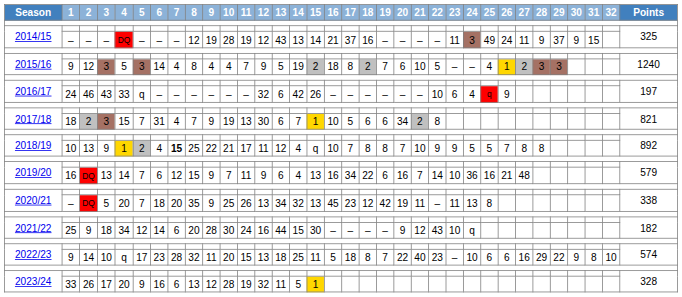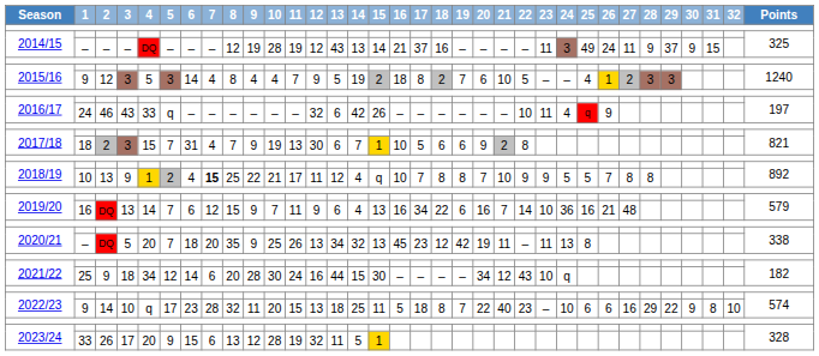 <table cellpadding="3" cellspacing="0" border="1" style="background:#ffffff; font-size:80%; line-height:13px; border:grey solid 1px; border-collapse:collapse;">
 <tr style="background:#ccc; text-align:center; color:white">
 <td style="background:#4180be;" width="65px"><strong>Season</strong></td>
 <td style="background:#8CB2D8;" width="15px"><strong>1</strong></td>
 <td style="background:#8CB2D8;" width="15px"><strong>2</strong></td>
 <td style="background:#8CB2D8;" width="15px"><strong>3</strong></td>
 <td style="background:#8CB2D8;" width="15px"><strong>4</strong></td>
 <td style="background:#8CB2D8;" width="15px"><strong>5</strong></td>
 <td style="background:#8CB2D8;" width="15px"><strong>6</strong></td>
 <td style="background:#8CB2D8;" width="15px"><strong>7</strong></td>
 <td style="background:#8CB2D8;" width="15px"><strong>8</strong></td>
 <td style="background:#8CB2D8;" width="15px"><strong>9</strong></td>
 <td style="background:#8CB2D8;" width="15px"><strong>10</strong></td>
 <td style="background:#8CB2D8;" width="15px"><strong>11</strong></td>
 <td style="background:#8CB2D8;" width="15px"><strong>12</strong></td>
 <td style="background:#8CB2D8;" width="15px"><strong>13</strong></td>
 <td style="background:#8CB2D8;" width="15px"><strong>14</strong></td>
 <td style="background:#8CB2D8;" width="15px"><strong>15</strong></td>
 <td style="background:#8CB2D8;" width="15px"><strong>16</strong></td>
 <td style="background:#8CB2D8;" width="15px"><strong>17</strong></td>
 <td style="background:#8CB2D8;" width="15px"><strong>18</strong></td>
 <td style="background:#8CB2D8;" width="15px"><strong>19</strong></td>
 <td style="background:#8CB2D8;" width="15px"><strong>20</strong></td>
 <td style="background:#8CB2D8;" width="15px"><strong>21</strong></td>
 <td style="background:#8CB2D8;" width="15px"><strong>22</strong></td>
 <td style="background:#8CB2D8;" width="15px"><strong>23</strong></td>
 <td style="background:#8CB2D8;" width="15px"><strong>24</strong></td>
 <td style="background:#8CB2D8;" width="15px"><strong>25</strong></td>
 <td style="background:#8CB2D8;" width="15px"><strong>26</strong></td>
 <td style="background:#8CB2D8;" width="15px"><strong>27</strong></td>
 <td style="background:#8CB2D8;" width="15px"><strong>28</strong></td>
 <td style="background:#8CB2D8;" width="15px"><strong>29</strong></td>
 <td style="background:#8CB2D8;" width="15px"><strong>30</strong></td>
 <td style="background:#8CB2D8;" width="15px"><strong>31</strong></td>
 <td style="background:#8CB2D8;" width="15px"><strong>32</strong></td>
 <td style="background:#4180be;" width="30px"><strong>Points</strong></td>
 </tr>
 <tr>
 <td colspan=34></td>
 </tr>
 <tr align=center>
 <td rowspan=2 width=66px><a href='#'>2014/15</a></td>
 <th></th>
 <th></th>
 <th></th>
 <th></th>
 <th></th>
 <th></th>
 <th></th>
 <th></th>
 <th></th>
 <th></th>
 <th></th>
 <th></th>
 <th></th>
 <th></th>
 <th></th>
 <th></th>
 <th></th>
 <th></th>
 <th></th>
 <th></th>
 <th></th>
 <th></th>
 <th></th>
 <th></th>
 <th></th>
 <th></th>
 <th></th>
 <th></th>
 <th></th>
 <th></th>
 <th></th>
 <th></th>
 <td rowspan=2 width=66px>325</td>
 </tr>
 <tr align=center>
 <td>–</td>
 <td>–</td>
 <td>–</td>
 <td bgcolor=red><small>DQ</small></td>
 <td>–</td>
 <td>–</td>
 <td>–</td>
 <td>12</td>
 <td>19</td>
 <td>28</td>
 <td>19</td>
 <td>12</td>
 <td>43</td>
 <td>13</td>
 <td>14</td>
 <td>21</td>
 <td>37</td>
 <td>16</td>
 <td>–</td>
 <td>–</td>
 <td>–</td>
 <td>–</td>
 <td>11</td>
 <td bgcolor=#a57164>3</td>
 <td>49</td>
 <td>24</td>
 <td>11</td>
 <td>9</td>
 <td>37</td>
 <td>9</td>
 <td>15</td>
 <td></td>
 </tr>
 <tr>
 <td colspan=34></td>
 </tr>
 <tr align=center>
 <td rowspan=2 width=66px><a href='#'>2015/16</a></td>
 <th></th>
 <th></th>
 <th></th>
 <th></th>
 <th></th>
 <th></th>
 <th></th>
 <th></th>
 <th></th>
 <th></th>
 <th></th>
 <th></th>
 <th></th>
 <th></th>
 <th></th>
 <th></th>
 <th></th>
 <th></th>
 <th></th>
 <th></th>
 <th></th>
 <th></th>
 <th></th>
 <th></th>
 <th></th>
 <th></th>
 <th></th>
 <th></th>
 <th></th>
 <th></th>
 <th></th>
 <th></th>
 <td rowspan=2 width=66px>1240</td>
 </tr>
 <tr align=center>
 <td>9</td>
 <td>12</td>
 <td bgcolor=#a57164>3</td>
 <td>5</td>
 <td bgcolor=#a57164>3</td>
 <td>14</td>
 <td>4</td>
 <td>8</td>
 <td>4</td>
 <td>4</td>
 <td>7</td>
 <td>9</td>
 <td>5</td>
 <td>19</td>
 <td bgcolor=silver>2</td>
 <td>18</td>
 <td>8</td>
 <td bgcolor=silver>2</td>
 <td>7</td>
 <td>6</td>
 <td>10</td>
 <td>5</td>
 <td>–</td>
 <td>–</td>
 <td>4</td>
 <td bgcolor=gold>1</td>
 <td bgcolor=silver>2</td>
 <td bgcolor=#a57164>3</td>
 <td bgcolor=#a57164>3</td>
 <td></td>
 <th></th>
 <th></th>
 </tr>
 <tr>
 <td colspan=34></td>
 </tr>
 <tr align=center>
 <td rowspan=2 width=66px><a href='#'>2016/17</a></td>
 <th></th>
 <th></th>
 <th></th>
 <th></th>
 <th></th>
 <th></th>
 <th></th>
 <th></th>
 <th></th>
 <th></th>
 <th></th>
 <th></th>
 <th></th>
 <th></th>
 <th></th>
 <th></th>
 <th></th>
 <th></th>
 <th></th>
 <th></th>
 <th></th>
 <th></th>
 <th></th>
 <th></th>
 <th></th>
 <th></th>
 <th></th>
 <th></th>
 <th></th>
 <th></th>
 <th></th>
 <th></th>
 <td rowspan=2 width=66px>197</td>
 </tr>
 <tr align=center>
 <td>24</td>
 <td>46</td>
 <td>43</td>
 <td>33</td>
 <td>q</td>
 <td>–</td>
 <td>–</td>
 <td>–</td>
 <td>–</td>
 <td>–</td>
 <td>–</td>
 <td>32</td>
 <td>6</td>
 <td>42</td>
 <td>26</td>
 <td>–</td>
 <td>–</td>
 <td>–</td>
 <td>–</td>
 <td>–</td>
 <td>–</td>
 <td>10</td>
-<td>6</td>
+<td>11</td>
 <td>4</td>
 <td bgcolor=red><small>q</small></td>
 <td>9</td>
 <td></td>
 <td></td>
 <td></td>
 <td></td>
 <td></td>
 <td></td>
 </tr>
 <tr>
 <td colspan=34></td>
 </tr>
 <tr align=center>
 <td rowspan="2" style="width:66px;"><a href='#'>2017/18</a></td>
 <th></th>
 <th></th>
 <th></th>
 <th></th>
 <th></th>
 <th></th>
 <th></th>
 <th></th>
 <th></th>
 <th></th>
 <th></th>
 <th></th>
 <th></th>
 <th></th>
 <th></th>
 <th></th>
 <th></th>
 <th></th>
 <th></th>
 <th></th>
 <th></th>
 <th></th>
 <th></th>
 <th></th>
 <th></th>
 <th></th>
 <th></th>
 <th></th>
 <th></th>
 <th></th>
 <th></th>
 <th></th>
 <td rowspan="2" style="width:66px;">821</td>
 </tr>
 <tr align=center>
 <td>18</td>
 <td bgcolor=silver>2</td>
 <td bgcolor=#a57164>3</td>
 <td>15</td>
 <td>7</td>
 <td>31</td>
 <td>4</td>
 <td>7</td>
 <td>9</td>
 <td>19</td>
 <td>13</td>
 <td>30</td>
 <td>6</td>
 <td>7</td>
 <td bgcolor=gold>1</td>
 <td>10</td>
 <td>5</td>
 <td>6</td>
 <td>6</td>
-<td>34</td>
+<td>9</td>
 <td bgcolor=silver>2</td>
 <td>8</td>
 <td></td>
 <td></td>
 <td></td>
 <td></td>
 <td></td>
 <td></td>
 <td></td>
 <td></td>
 <td></td>
 <td></td>
 </tr>
 <tr>
 <td colspan=34></td>
 </tr>
 <tr align=center>
 <td rowspan="2" style="width:66px;"><a href='#'>2018/19</a></td>
 <th></th>
 <th></th>
 <th></th>
 <th></th>
 <th></th>
 <th></th>
 <th></th>
 <th></th>
 <th></th>
 <th></th>
 <th></th>
 <th></th>
 <th></th>
 <th></th>
 <th></th>
 <th></th>
 <th></th>
 <th></th>
 <th></th>
 <th></th>
 <th></th>
 <th></th>
 <th></th>
 <th></th>
 <th></th>
 <th></th>
 <th></th>
 <th></th>
 <th></th>
 <th></th>
 <th></th>
 <th></th>
 <td rowspan="2" style="width:66px;">892</td>
 </tr>
 <tr align=center>
 <td>10</td>
 <td>13</td>
 <td>9</td>
 <td bgcolor=gold>1</td>
 <td bgcolor=silver>2</td>
 <td>4</td>
 <td><strong>15</strong></td>
 <td>25</td>
 <td>22</td>
 <td>21</td>
 <td>17</td>
 <td>11</td>
 <td>12</td>
 <td>4</td>
 <td>q</td>
 <td>10</td>
 <td>7</td>
 <td>8</td>
 <td>8</td>
 <td>7</td>
 <td>10</td>
 <td>9</td>
 <td>9</td>
 <td>5</td>
 <td>5</td>
 <td>7</td>
 <td>8</td>
 <td>8</td>
 <td></td>
 <td></td>
 <td></td>
 <td></td>
 </tr>
 <tr>
 <td colspan=34></td>
 </tr>
 <tr align=center>
 <td rowspan="2" style="width:66px;"><a href='#'>2019/20</a></td>
 <th></th>
 <th></th>
 <th></th>
 <th></th>
 <th></th>
 <th></th>
 <th></th>
 <th></th>
 <th></th>
 <th></th>
 <th></th>
 <th></th>
 <th></th>
 <th></th>
 <th></th>
 <th></th>
 <th></th>
 <th></th>
 <th></th>
 <th></th>
 <th></th>
 <th></th>
 <th></th>
 <th></th>
 <th></th>
 <th></th>
 <th></th>
 <th></th>
 <th></th>
 <th></th>
 <th></th>
 <th></th>
 <td rowspan="2" style="width:66px;">579</td>
 </tr>
 <tr align=center>
 <td>16</td>
 <td bgcolor=red><small>DQ</small></td>
 <td>13</td>
 <td>14</td>
 <td>7</td>
 <td>6</td>
 <td>12</td>
 <td>15</td>
 <td>9</td>
 <td>7</td>
 <td>11</td>
 <td>9</td>
 <td>6</td>
 <td>4</td>
 <td>13</td>
 <td>16</td>
 <td>34</td>
 <td>22</td>
 <td>6</td>
 <td>16</td>
 <td>7</td>
 <td>14</td>
 <td>10</td>
 <td>36</td>
 <td>16</td>
 <td>21</td>
 <td>48</td>
 <td></td>
 <td></td>
 <td></td>
 <td></td>
 <td></td>
 </tr>
 <tr>
 <td colspan=34></td>
 </tr>
 <tr align=center>
 <td rowspan="2" style="width:66px;"><a href='#'>2020/21</a></td>
 <th></th>
 <th></th>
 <th></th>
 <th></th>
 <th></th>
 <th></th>
 <th></th>
 <th></th>
 <th></th>
 <th></th>
 <th></th>
 <th></th>
 <th></th>
 <th></th>
 <th></th>
 <th></th>
 <th></th>
 <th></th>
 <th></th>
 <th></th>
 <th></th>
 <th></th>
 <th></th>
 <th></th>
 <th></th>
 <th></th>
 <th></th>
 <th></th>
 <th></th>
 <th></th>
 <th></th>
 <th></th>
 <td rowspan="2" style="width:66px;">338</td>
 </tr>
 <tr align=center>
 <td>–</td>
 <td bgcolor=red><small>DQ</small></td>
 <td>5</td>
 <td>20</td>
 <td>7</td>
 <td>18</td>
 <td>20</td>
 <td>35</td>
 <td>9</td>
 <td>25</td>
 <td>26</td>
 <td>13</td>
 <td>34</td>
 <td>32</td>
 <td>13</td>
 <td>45</td>
 <td>23</td>
 <td>12</td>
 <td>42</td>
 <td>19</td>
 <td>11</td>
 <td>–</td>
 <td>11</td>
 <td>13</td>
 <td>8</td>
 <td></td>
 <td></td>
 <td></td>
 <td></td>
 <td></td>
 <td></td>
 <td></td>
 </tr>
 <tr>
 <td colspan=34></td>
 </tr>
 <tr align=center>
 <td rowspan="2" style="width:66px;"><a href='#'>2021/22</a></td>
 <th></th>
 <th></th>
 <th></th>
 <th></th>
 <th></th>
 <th></th>
 <th></th>
 <th></th>
 <th></th>
 <th></th>
 <th></th>
 <th></th>
 <th></th>
 <th></th>
 <th></th>
 <th></th>
 <th></th>
 <th></th>
 <th></th>
 <th></th>
 <th></th>
 <th></th>
 <th></th>
 <th></th>
 <th></th>
 <th></th>
 <th></th>
 <th></th>
 <th></th>
 <th></th>
 <th></th>
 <th></th>
 <td rowspan="2" style="width:66px;">182</td>
 </tr>
 <tr align=center>
 <td>25</td>
 <td>9</td>
 <td>18</td>
 <td>34</td>
 <td>12</td>
 <td>14</td>
 <td>6</td>
 <td>20</td>
 <td>28</td>
 <td>30</td>
 <td>24</td>
 <td>16</td>
 <td>44</td>
 <td>15</td>
 <td>30</td>
 <td>–</td>
 <td>–</td>
 <td>–</td>
 <td>–</td>
-<td>9</td>
+<td>34</td>
 <td>12</td>
 <td>43</td>
 <td>10</td>
 <td>q</td>
 <td></td>
 <td></td>
 <td></td>
 <td></td>
 <td></td>
 <td></td>
 <td></td>
 <td></td>
 </tr>
 <tr>
 <td colspan=34></td>
 </tr>
 <tr align=center>
 <td rowspan="2" style="width:66px;"><a href='#'>2022/23</a></td>
 <th></th>
 <th></th>
 <th></th>
 <th></th>
 <th></th>
 <th></th>
 <th></th>
 <th></th>
 <th></th>
 <th></th>
 <th></th>
 <th></th>
 <th></th>
 <th></th>
 <th></th>
 <th></th>
 <th></th>
 <th></th>
 <th></th>
 <th></th>
 <th></th>
 <th></th>
 <th></th>
 <th></th>
 <th></th>
 <th></th>
 <th></th>
 <th></th>
 <th></th>
 <th></th>
 <th></th>
 <th></th>
 <td rowspan="2" style="width:66px;">574</td>
 </tr>
 <tr align=center>
 <td>9</td>
 <td>14</td>
 <td>10</td>
 <td>q</td>
 <td>17</td>
 <td>23</td>
 <td>28</td>
 <td>32</td>
 <td>11</td>
 <td>20</td>
 <td>15</td>
 <td>13</td>
 <td>18</td>
 <td>25</td>
 <td>11</td>
 <td>5</td>
 <td>18</td>
 <td>8</td>
 <td>7</td>
 <td>22</td>
 <td>40</td>
 <td>23</td>
 <td>–</td>
 <td>10</td>
 <td>6</td>
 <td>6</td>
 <td>16</td>
 <td>29</td>
 <td>22</td>
 <td>9</td>
 <td>8</td>
 <td>10</td>
 </tr>
 <tr>
 <td colspan=34></td>
 </tr>
 <tr align=center>
 <td rowspan="2" style="width:66px;"><a href='#'>2023/24</a></td>
 <th></th>
 <th></th>
 <th></th>
 <th></th>
 <th></th>
 <th></th>
 <th></th>
 <th></th>
 <th></th>
 <th></th>
 <th></th>
 <th></th>
 <th></th>
 <th></th>
 <th></th>
 <th></th>
 <th></th>
 <th></th>
 <th></th>
 <th></th>
 <th></th>
 <th></th>
 <th></th>
 <th></th>
 <th></th>
 <th></th>
 <th></th>
 <th></th>
 <th></th>
 <th></th>
 <th></th>
 <th></th>
 <td rowspan="2" style="width:66px;">328</td>
 </tr>
 <tr align=center>
 <td>33</td>
 <td>26</td>
 <td>17</td>
 <td>20</td>
 <td>9</td>
-<td>16</td>
+<td>15</td>
 <td>6</td>
 <td>13</td>
 <td>12</td>
 <td>28</td>
 <td>19</td>
 <td>32</td>
 <td>11</td>
 <td>5</td>
 <td bgcolor=gold>1</td>
 <td></td>
 <td></td>
 <td></td>
 <td></td>
 <td></td>
 <td></td>
 <td></td>
 <td></td>
 <td></td>
 <td></td>
 <td></td>
 <td></td>
 <td></td>
 <td></td>
 <td></td>
 <td></td>
 <td></td>
 </tr>
 </table>
